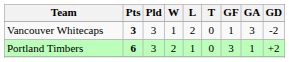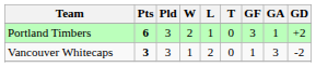 <table class="wikitable" style="text-align: center;">
 <tr>
 <th width="165">Team</th>
 <th width="20">Pts</th>
 <th width="20">Pld</th>
 <th width="20">W</th>
 <th width="20">L</th>
 <th width="20">T</th>
 <th width="20">GF</th>
 <th width="20">GA</th>
 <th width="20">GD</th>
 </tr>
 <tr>
 </tr>
 <tr>
 </tr>
 <tr>
 </tr>
-<tr>
-<td style="text-align:left;">Vancouver Whitecaps</td>
-<td><strong>3</strong></td>
-<td>3</td>
-<td>1</td>
-<td>2</td>
-<td>0</td>
-<td>1</td>
-<td>3</td>
-<td>-2</td>
-</tr>
 <tr style="background: #bbffbb">
 <td style="text-align:left;">Portland Timbers</td>
 <td><strong>6</strong></td>
 <td>3</td>
 <td>2</td>
 <td>1</td>
 <td>0</td>
 <td>3</td>
 <td>1</td>
 <td>+2</td>
 </tr>
 <tr>
+<td style="text-align:left;">Vancouver Whitecaps</td>
+<td><strong>3</strong></td>
+<td>3</td>
+<td>1</td>
+<td>2</td>
+<td>0</td>
+<td>1</td>
+<td>3</td>
+<td>-2</td>
+</tr>
+<tr>
 </tr>
 <tr>
 </tr>
 </table>
